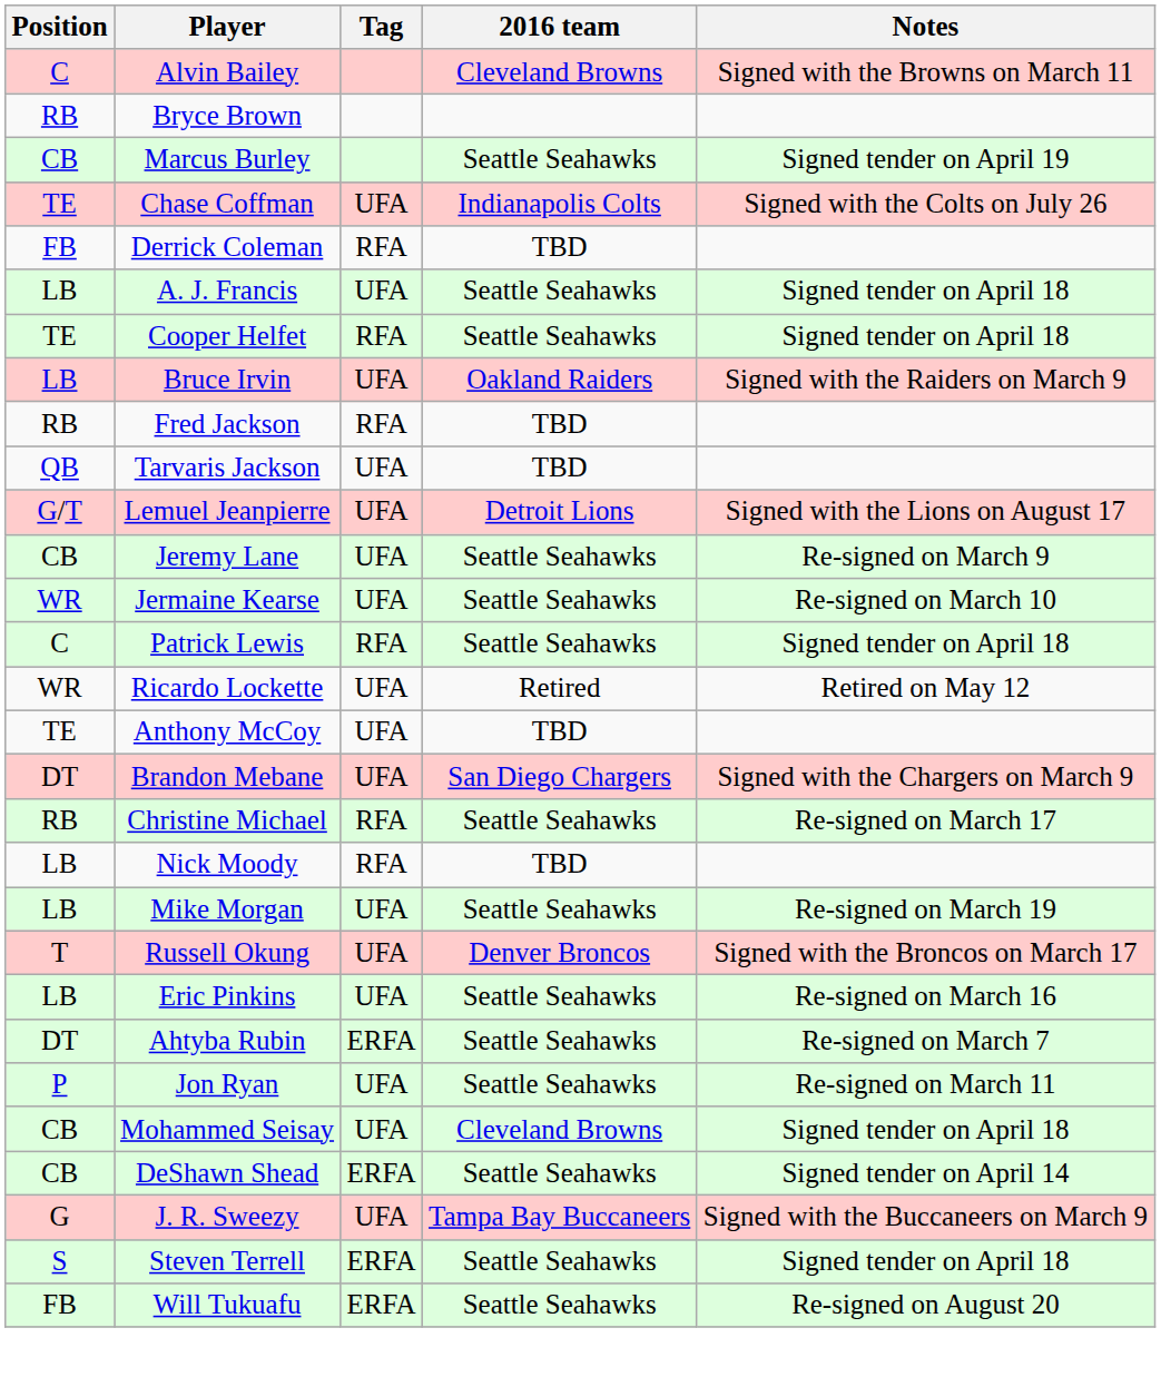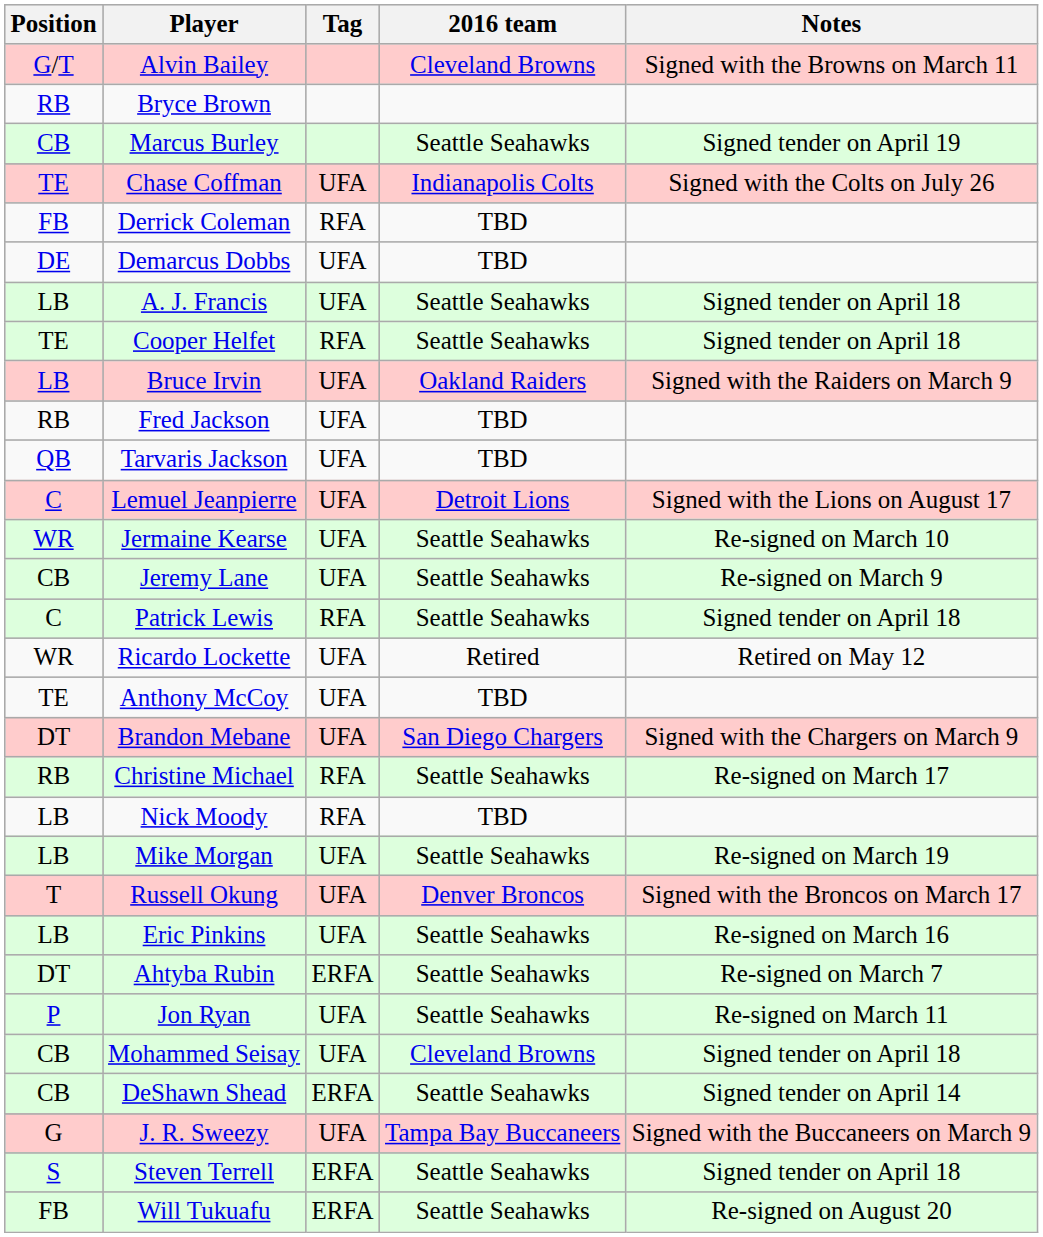 <table class="wikitable sortable" style="text-align:center">
 <tr>
 <th>Position</th>
 <th>Player</th>
 <th>Tag</th>
 <th>2016 team</th>
 <th>Notes</th>
 </tr>
 <tr bgcolor="#fcc">
-<td><a href='#'>C</a></td>
+<td><a href='#'>G</a>/<a href='#'>T</a></td>
 <td><a href='#'>Alvin Bailey</a></td>
 <td></td>
 <td><a href='#'>Cleveland Browns</a></td>
 <td>Signed with the Browns on March 11</td>
 </tr>
 <tr>
 <td><a href='#'>RB</a></td>
 <td><a href='#'>Bryce Brown</a></td>
 <td></td>
 <td></td>
 <td></td>
 </tr>
 <tr bgcolor="#dfd">
 <td><a href='#'>CB</a></td>
 <td><a href='#'>Marcus Burley</a></td>
 <td></td>
 <td>Seattle Seahawks</td>
 <td>Signed tender on April 19</td>
 </tr>
 <tr bgcolor="#fcc">
 <td><a href='#'>TE</a></td>
 <td><a href='#'>Chase Coffman</a></td>
 <td>UFA</td>
 <td><a href='#'>Indianapolis Colts</a></td>
 <td>Signed with the Colts on July 26</td>
 </tr>
 <tr>
 <td><a href='#'>FB</a></td>
 <td><a href='#'>Derrick Coleman</a></td>
 <td>RFA</td>
 <td>TBD</td>
 <td></td>
 </tr>
+<tr>
+<td><a href='#'>DE</a></td>
+<td><a href='#'>Demarcus Dobbs</a></td>
+<td>UFA</td>
+<td>TBD</td>
+<td></td>
+</tr>
 <tr bgcolor="#dfd">
 <td>LB</td>
 <td><a href='#'>A. J. Francis</a></td>
 <td>UFA</td>
 <td>Seattle Seahawks</td>
 <td>Signed tender on April 18</td>
 </tr>
 <tr bgcolor="#dfd">
 <td>TE</td>
 <td><a href='#'>Cooper Helfet</a></td>
 <td>RFA</td>
 <td>Seattle Seahawks</td>
 <td>Signed tender on April 18</td>
 </tr>
 <tr bgcolor="#fcc">
 <td><a href='#'>LB</a></td>
 <td><a href='#'>Bruce Irvin</a></td>
 <td>UFA</td>
 <td><a href='#'>Oakland Raiders</a></td>
 <td>Signed with the Raiders on March 9</td>
 </tr>
 <tr>
 <td>RB</td>
 <td><a href='#'>Fred Jackson</a></td>
-<td>RFA</td>
+<td>UFA</td>
 <td>TBD</td>
 <td></td>
 </tr>
 <tr>
 <td><a href='#'>QB</a></td>
 <td><a href='#'>Tarvaris Jackson</a></td>
 <td>UFA</td>
 <td>TBD</td>
 <td></td>
 </tr>
 <tr bgcolor="#fcc">
-<td><a href='#'>G</a>/<a href='#'>T</a></td>
+<td><a href='#'>C</a></td>
 <td><a href='#'>Lemuel Jeanpierre</a></td>
 <td>UFA</td>
 <td><a href='#'>Detroit Lions</a></td>
 <td>Signed with the Lions on August 17</td>
+</tr>
+<tr bgcolor="#dfd">
+<td><a href='#'>WR</a></td>
+<td><a href='#'>Jermaine Kearse</a></td>
+<td>UFA</td>
+<td>Seattle Seahawks</td>
+<td>Re-signed on March 10</td>
 </tr>
 <tr bgcolor="#dfd">
 <td>CB</td>
 <td><a href='#'>Jeremy Lane</a></td>
 <td>UFA</td>
 <td>Seattle Seahawks</td>
 <td>Re-signed on March 9</td>
-</tr>
-<tr bgcolor="#dfd">
-<td><a href='#'>WR</a></td>
-<td><a href='#'>Jermaine Kearse</a></td>
-<td>UFA</td>
-<td>Seattle Seahawks</td>
-<td>Re-signed on March 10</td>
 </tr>
 <tr bgcolor="#dfd">
 <td>C</td>
 <td><a href='#'>Patrick Lewis</a></td>
 <td>RFA</td>
 <td>Seattle Seahawks</td>
 <td>Signed tender on April 18</td>
 </tr>
 <tr>
 <td>WR</td>
 <td><a href='#'>Ricardo Lockette</a></td>
 <td>UFA</td>
 <td>Retired</td>
 <td>Retired on May 12</td>
 </tr>
 <tr>
 <td>TE</td>
 <td><a href='#'>Anthony McCoy</a></td>
 <td>UFA</td>
 <td>TBD</td>
 <td></td>
 </tr>
 <tr bgcolor="#fcc">
 <td>DT</td>
 <td><a href='#'>Brandon Mebane</a></td>
 <td>UFA</td>
 <td><a href='#'>San Diego Chargers</a></td>
 <td>Signed with the Chargers on March 9</td>
 </tr>
 <tr bgcolor="#dfd">
 <td>RB</td>
 <td><a href='#'>Christine Michael</a></td>
 <td>RFA</td>
 <td>Seattle Seahawks</td>
 <td>Re-signed on March 17</td>
 </tr>
 <tr>
 <td>LB</td>
 <td><a href='#'>Nick Moody</a></td>
 <td>RFA</td>
 <td>TBD</td>
 <td></td>
 </tr>
 <tr bgcolor="#dfd">
 <td>LB</td>
 <td><a href='#'>Mike Morgan</a></td>
 <td>UFA</td>
 <td>Seattle Seahawks</td>
 <td>Re-signed on March 19</td>
 </tr>
 <tr bgcolor="#fcc">
 <td>T</td>
 <td><a href='#'>Russell Okung</a></td>
 <td>UFA</td>
 <td><a href='#'>Denver Broncos</a></td>
 <td>Signed with the Broncos on March 17</td>
 </tr>
 <tr bgcolor="#dfd">
 <td>LB</td>
 <td><a href='#'>Eric Pinkins</a></td>
 <td>UFA</td>
 <td>Seattle Seahawks</td>
 <td>Re-signed on March 16</td>
 </tr>
 <tr bgcolor="#dfd">
 <td>DT</td>
 <td><a href='#'>Ahtyba Rubin</a></td>
 <td>ERFA</td>
 <td>Seattle Seahawks</td>
 <td>Re-signed on March 7</td>
 </tr>
 <tr bgcolor="#dfd">
 <td><a href='#'>P</a></td>
 <td><a href='#'>Jon Ryan</a></td>
 <td>UFA</td>
 <td>Seattle Seahawks</td>
 <td>Re-signed on March 11</td>
 </tr>
 <tr bgcolor="#dfd">
 <td>CB</td>
 <td><a href='#'>Mohammed Seisay</a></td>
 <td>UFA</td>
 <td><a href='#'>Cleveland Browns</a></td>
 <td>Signed tender on April 18</td>
 </tr>
 <tr bgcolor="#dfd">
 <td>CB</td>
 <td><a href='#'>DeShawn Shead</a></td>
 <td>ERFA</td>
 <td>Seattle Seahawks</td>
 <td>Signed tender on April 14</td>
 </tr>
 <tr bgcolor="#fcc">
 <td>G</td>
 <td><a href='#'>J. R. Sweezy</a></td>
 <td>UFA</td>
 <td><a href='#'>Tampa Bay Buccaneers</a></td>
 <td>Signed with the Buccaneers on March 9</td>
 </tr>
 <tr bgcolor="#dfd">
 <td><a href='#'>S</a></td>
 <td><a href='#'>Steven Terrell</a></td>
 <td>ERFA</td>
 <td>Seattle Seahawks</td>
 <td>Signed tender on April 18</td>
 </tr>
 <tr bgcolor="#dfd">
 <td>FB</td>
 <td><a href='#'>Will Tukuafu</a></td>
 <td>ERFA</td>
 <td>Seattle Seahawks</td>
 <td>Re-signed on August 20</td>
 </tr>
 </table>
